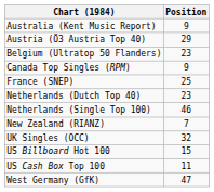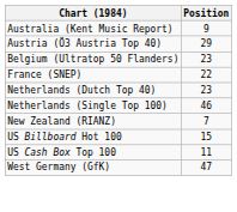 <table class="wikitable sortable">
 <tr>
 <th>Chart (1984)</th>
 <th>Position</th>
 </tr>
 <tr>
 <td>Australia (Kent Music Report)</td>
 <td align="center">9</td>
 </tr>
 <tr>
 <td>Austria (Ö3 Austria Top 40)</td>
 <td align="center">29</td>
 </tr>
 <tr>
 <td>Belgium (Ultratop 50 Flanders)</td>
 <td align="center">23</td>
 </tr>
 <tr>
-<td>Canada Top Singles (<em>RPM</em>)</td>
-<td align="center">9</td>
-</tr>
-<tr>
 <td>France (SNEP)</td>
-<td align="center">25</td>
+<td align="center">22</td>
 </tr>
 <tr>
 <td>Netherlands (Dutch Top 40)</td>
 <td align="center">23</td>
 </tr>
 <tr>
 <td>Netherlands (Single Top 100)</td>
 <td align="center">46</td>
 </tr>
 <tr>
 <td>New Zealand (RIANZ)</td>
 <td align="center">7</td>
 </tr>
 <tr>
-<td>UK Singles (OCC)</td>
-<td align="center">32</td>
-</tr>
-<tr>
 <td>US <em>Billboard</em> Hot 100</td>
 <td align="center">15</td>
 </tr>
 <tr>
 <td>US <em>Cash Box</em> Top 100</td>
 <td align="center">11</td>
 </tr>
 <tr>
 <td>West Germany (GfK)</td>
 <td align="center">47</td>
 </tr>
 </table>
